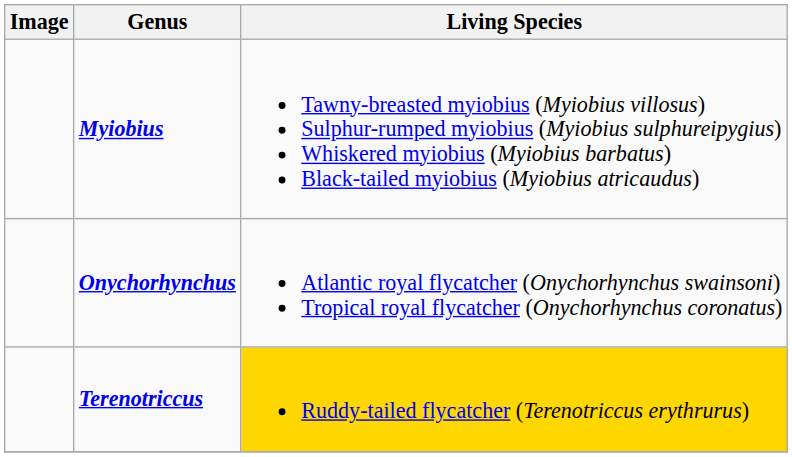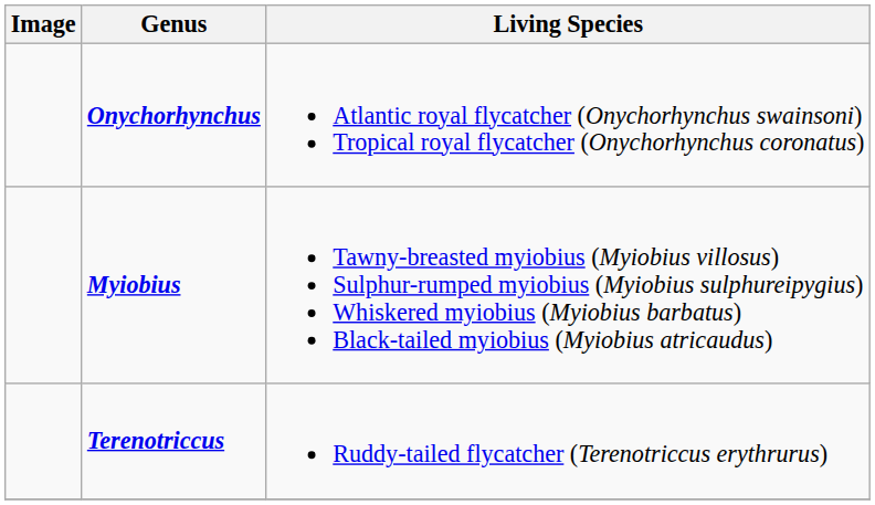 <table class="wikitable">
 <tr>
 <th>Image</th>
 <th>Genus</th>
 <th>Living Species</th>
 </tr>
 <tr>
 <td></td>
+<td><strong><em><a href='#'>Onychorhynchus</a></em></strong> </td>
+<td><br><ul><li><a href='#'>Atlantic royal flycatcher</a> (<em>Onychorhynchus swainsoni</em>)</li><li><a href='#'>Tropical royal flycatcher</a> (<em>Onychorhynchus coronatus</em>)</li></ul></td>
+</tr>
+<tr>
+<td></td>
 <td><strong><em><a href='#'>Myiobius</a></em></strong> </td>
 <td><br><ul><li><a href='#'>Tawny-breasted myiobius</a> (<em>Myiobius villosus</em>)</li><li><a href='#'>Sulphur-rumped myiobius</a> (<em>Myiobius sulphureipygius</em>)</li><li><a href='#'>Whiskered myiobius</a> (<em>Myiobius barbatus</em>)</li><li><a href='#'>Black-tailed myiobius</a> (<em>Myiobius atricaudus</em>)</li></ul></td>
 </tr>
 <tr>
 <td></td>
-<td><strong><em><a href='#'>Onychorhynchus</a></em></strong> </td>
-<td><br><ul><li><a href='#'>Atlantic royal flycatcher</a> (<em>Onychorhynchus swainsoni</em>)</li><li><a href='#'>Tropical royal flycatcher</a> (<em>Onychorhynchus coronatus</em>)</li></ul></td>
-</tr>
-<tr>
-<td></td>
 <td><strong><em><a href='#'>Terenotriccus</a></em></strong> </td>
-<td style="background: gold;"><br><ul><li><a href='#'>Ruddy-tailed flycatcher</a> (<em>Terenotriccus erythrurus</em>)</li></ul></td>
+<td><br><ul><li><a href='#'>Ruddy-tailed flycatcher</a> (<em>Terenotriccus erythrurus</em>)</li></ul></td>
 </tr>
 <tr>
 </tr>
 </table>
